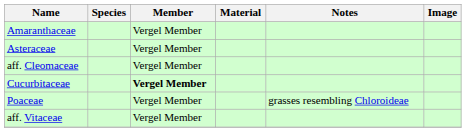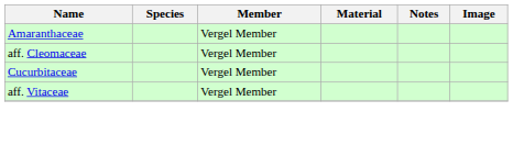 <table class="wikitable" align="center" width="75%">
 <tr>
 <th>Name</th>
 <th>Species</th>
 <th>Member</th>
 <th>Material</th>
 <th>Notes</th>
 <th>Image</th>
 </tr>
 <tr>
 <td style="background:#D1FFCF;"><a href='#'>Amaranthaceae</a></td>
 <td style="background:#D1FFCF;"></td>
 <td style="background:#D1FFCF;">Vergel Member</td>
 <td style="background:#D1FFCF;"></td>
 <td style="background:#D1FFCF;"></td>
 <td style="background:#D1FFCF;"></td>
 </tr>
 <tr>
-<td style="background:#D1FFCF;"><a href='#'>Asteraceae</a></td>
-<td style="background:#D1FFCF;"></td>
-<td style="background:#D1FFCF;">Vergel Member</td>
-<td style="background:#D1FFCF;"></td>
-<td style="background:#D1FFCF;"></td>
-<td style="background:#D1FFCF;"></td>
-</tr>
-<tr>
 <td style="background:#D1FFCF;">aff. <a href='#'>Cleomaceae</a></td>
 <td style="background:#D1FFCF;"></td>
 <td style="background:#D1FFCF;">Vergel Member</td>
 <td style="background:#D1FFCF;"></td>
 <td style="background:#D1FFCF;"></td>
 <td style="background:#D1FFCF;"></td>
 </tr>
 <tr>
 <td style="background:#D1FFCF;"><a href='#'>Cucurbitaceae</a></td>
 <td style="background:#D1FFCF;"></td>
-<td style="background:#D1FFCF;"><strong>Vergel Member</strong></td>
+<td style="background:#D1FFCF;">Vergel Member</td>
 <td style="background:#D1FFCF;"></td>
 <td style="background:#D1FFCF;"></td>
-<td style="background:#D1FFCF;"></td>
-</tr>
-<tr>
-<td style="background:#D1FFCF;"><a href='#'>Poaceae</a></td>
-<td style="background:#D1FFCF;"></td>
-<td style="background:#D1FFCF;">Vergel Member</td>
-<td style="background:#D1FFCF;"></td>
-<td style="background:#D1FFCF;">grasses resembling <a href='#'>Chloroideae</a></td>
 <td style="background:#D1FFCF;"></td>
 </tr>
 <tr>
 <td style="background:#D1FFCF;">aff. <a href='#'>Vitaceae</a></td>
 <td style="background:#D1FFCF;"></td>
 <td style="background:#D1FFCF;">Vergel Member</td>
 <td style="background:#D1FFCF;"></td>
 <td style="background:#D1FFCF;"></td>
 <td style="background:#D1FFCF;"></td>
 </tr>
 <tr>
 </tr>
 </table>
